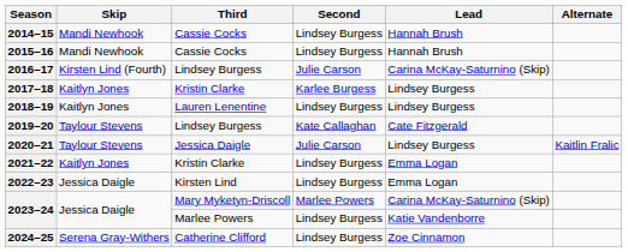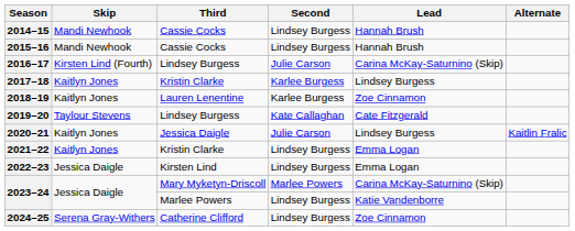 <table class="wikitable">
 <tr>
 <th scope="col">Season</th>
 <th scope="col">Skip</th>
 <th scope="col">Third</th>
 <th scope="col">Second</th>
 <th scope="col">Lead</th>
 <th scope="col">Alternate</th>
 </tr>
 <tr>
 <th scope="row">2014–15</th>
 <td><a href='#'>Mandi Newhook</a></td>
 <td><a href='#'>Cassie Cocks</a></td>
 <td>Lindsey Burgess</td>
 <td><a href='#'>Hannah Brush</a></td>
 <td></td>
 </tr>
 <tr>
 <th scope="row">2015–16</th>
 <td>Mandi Newhook</td>
 <td>Cassie Cocks</td>
 <td>Lindsey Burgess</td>
 <td>Hannah Brush</td>
 <td></td>
 </tr>
 <tr>
 <th scope="row">2016–17</th>
 <td><a href='#'>Kirsten Lind</a> (Fourth)</td>
 <td>Lindsey Burgess</td>
 <td><a href='#'>Julie Carson</a></td>
 <td><a href='#'>Carina McKay-Saturnino</a> (Skip)</td>
 <td></td>
 </tr>
 <tr>
 <th scope="row">2017–18</th>
 <td><a href='#'>Kaitlyn Jones</a></td>
 <td><a href='#'>Kristin Clarke</a></td>
 <td><a href='#'>Karlee Burgess</a></td>
 <td>Lindsey Burgess</td>
 <td></td>
 </tr>
 <tr>
 <th scope="row">2018–19</th>
 <td>Kaitlyn Jones</td>
 <td><a href='#'>Lauren Lenentine</a></td>
-<td>Lindsey Burgess</td>
-<td>Lindsey Burgess</td>
+<td>Karlee Burgess</td>
+<td><a href='#'>Zoe Cinnamon</a></td>
 <td></td>
 </tr>
 <tr>
 <th scope="row">2019–20</th>
 <td><a href='#'>Taylour Stevens</a></td>
 <td>Lindsey Burgess</td>
 <td><a href='#'>Kate Callaghan</a></td>
 <td><a href='#'>Cate Fitzgerald</a></td>
 <td></td>
 </tr>
 <tr>
 <th scope="row">2020–21</th>
-<td><a href='#'>Taylour Stevens</a></td>
+<td>Kaitlyn Jones</td>
 <td><a href='#'>Jessica Daigle</a></td>
 <td><a href='#'>Julie Carson</a></td>
 <td>Lindsey Burgess</td>
 <td><a href='#'>Kaitlin Fralic</a></td>
 </tr>
 <tr>
 <th scope="row">2021–22</th>
 <td><a href='#'>Kaitlyn Jones</a></td>
 <td>Kristin Clarke</td>
 <td>Lindsey Burgess</td>
 <td><a href='#'>Emma Logan</a></td>
 <td></td>
 </tr>
 <tr>
 <th scope="row">2022–23</th>
 <td>Jessica Daigle</td>
 <td>Kirsten Lind</td>
 <td>Lindsey Burgess</td>
 <td>Emma Logan</td>
 <td></td>
 </tr>
 <tr>
 <th scope="row" rowspan=2>2023–24</th>
 <td rowspan=2>Jessica Daigle</td>
 <td><a href='#'>Mary Myketyn-Driscoll</a></td>
 <td><a href='#'>Marlee Powers</a></td>
 <td><a href='#'>Carina McKay-Saturnino</a> (Skip)</td>
 <td></td>
 </tr>
 <tr>
 <td>Marlee Powers</td>
 <td>Lindsey Burgess</td>
 <td><a href='#'>Katie Vandenborre</a></td>
 </tr>
 <tr>
 <th scope="row">2024–25</th>
 <td><a href='#'>Serena Gray-Withers</a></td>
 <td><a href='#'>Catherine Clifford</a></td>
 <td>Lindsey Burgess</td>
 <td><a href='#'>Zoe Cinnamon</a></td>
 <td></td>
 </tr>
 </table>
